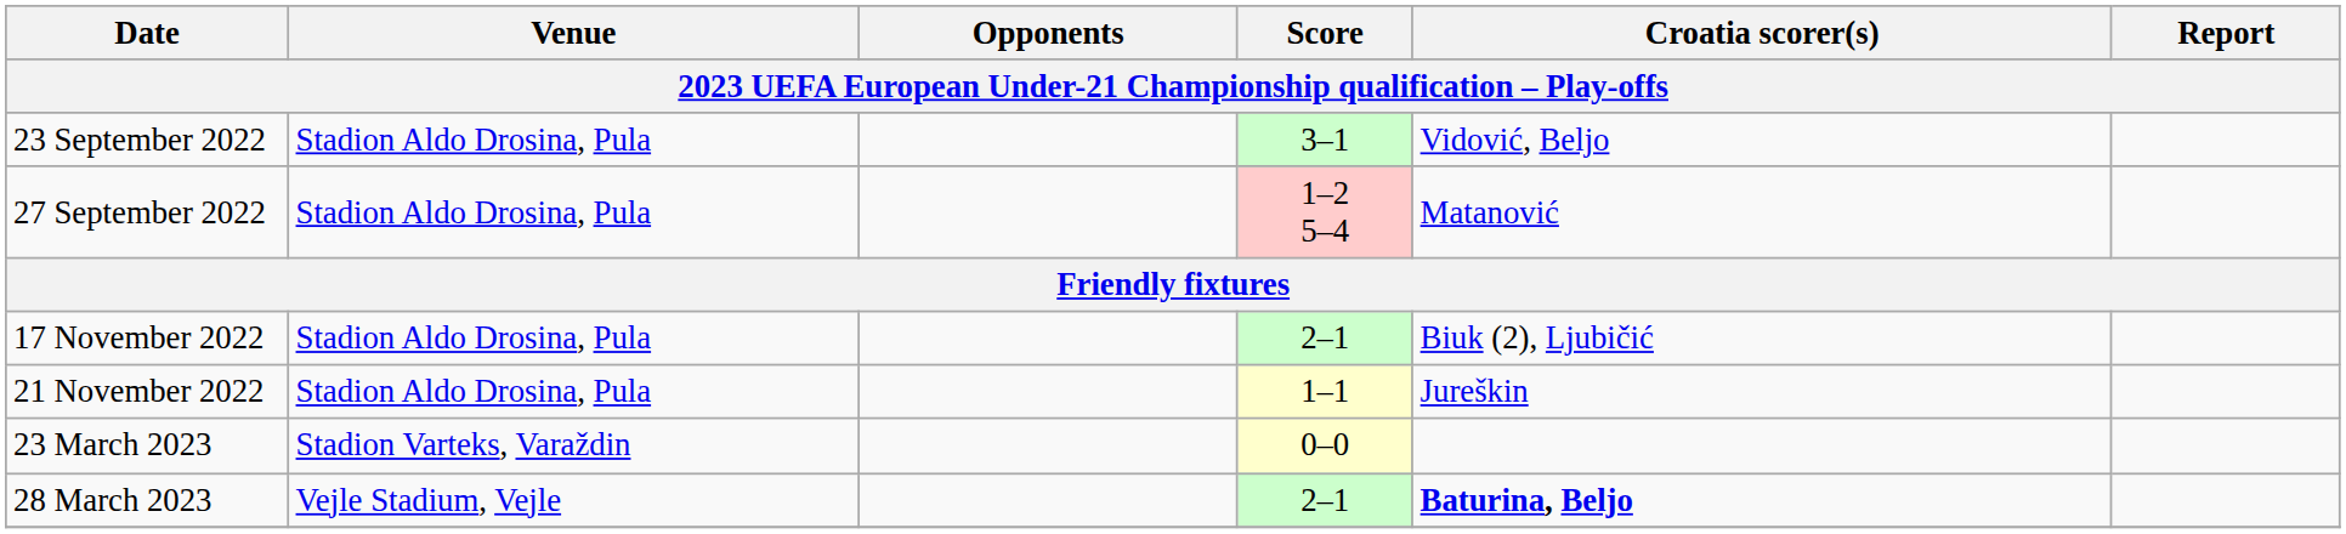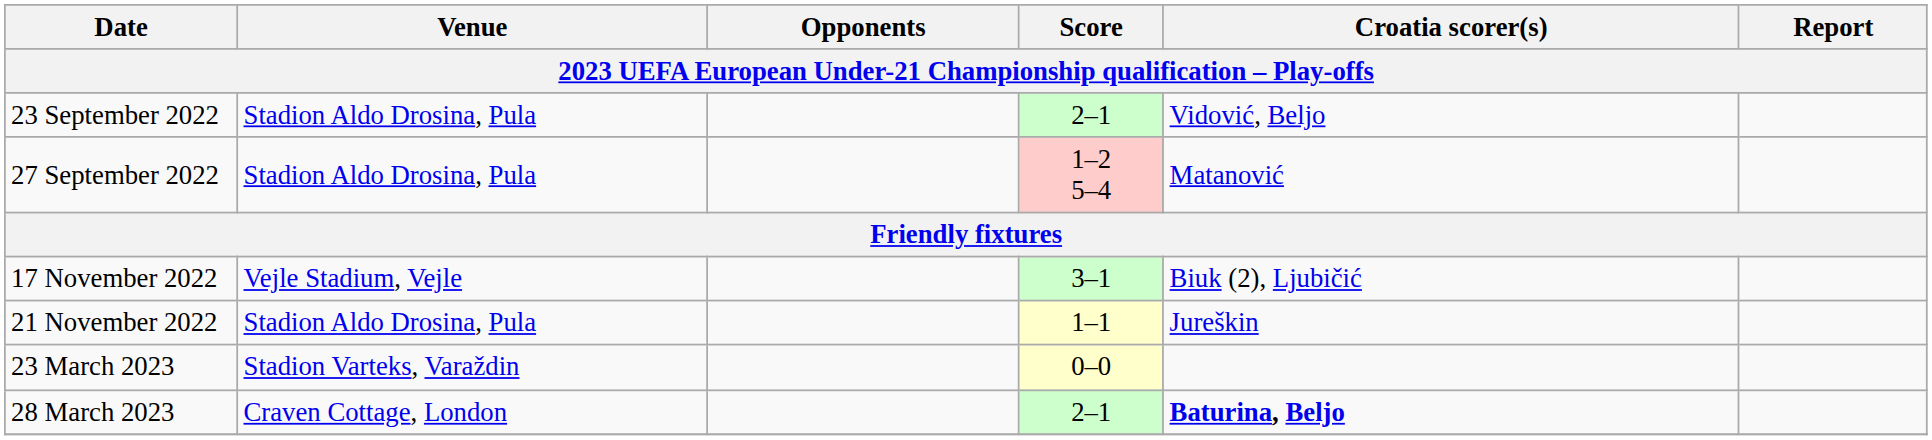 <table class="wikitable" style="font-size:95%;">
 <tr>
 <th width=125>Date</th>
 <th width=260>Venue</th>
 <th width=170>Opponents</th>
 <th width= 75>Score</th>
 <th width=320>Croatia scorer(s)</th>
 <th width=100>Report</th>
 </tr>
 <tr>
 <th colspan=7><a href='#'>2023 UEFA European Under-21 Championship qualification – Play-offs</a></th>
 </tr>
 <tr>
 <td>23 September 2022</td>
 <td><a href='#'>Stadion Aldo Drosina</a>, <a href='#'>Pula</a></td>
 <td></td>
-<td align=center bgcolor=#CCFFCC>3–1</td>
+<td align=center bgcolor=#CCFFCC>2–1</td>
 <td><a href='#'>Vidović</a>, <a href='#'>Beljo</a></td>
 <td></td>
 </tr>
 <tr>
 <td>27 September 2022</td>
 <td><a href='#'>Stadion Aldo Drosina</a>, <a href='#'>Pula</a></td>
 <td></td>
 <td align="center" bgcolor="#FFCCCC">1–2 <br>5–4 </td>
 <td><a href='#'>Matanović</a></td>
 <td></td>
 </tr>
 <tr>
 <th colspan=7><a href='#'>Friendly fixtures</a></th>
 </tr>
 <tr>
 <td>17 November 2022</td>
-<td><a href='#'>Stadion Aldo Drosina</a>, <a href='#'>Pula</a></td>
+<td><a href='#'>Vejle Stadium</a>, <a href='#'>Vejle</a></td>
 <td></td>
-<td align=center bgcolor=#CCFFCC>2–1</td>
+<td align=center bgcolor=#CCFFCC>3–1</td>
 <td><a href='#'>Biuk</a> (2), <a href='#'>Ljubičić</a></td>
 <td></td>
 </tr>
 <tr>
 <td>21 November 2022</td>
 <td><a href='#'>Stadion Aldo Drosina</a>, <a href='#'>Pula</a></td>
 <td></td>
 <td align=center bgcolor=#FFFFCC>1–1</td>
 <td><a href='#'>Jureškin</a></td>
 <td></td>
 </tr>
 <tr>
 <td>23 March 2023</td>
 <td><a href='#'>Stadion Varteks</a>, <a href='#'>Varaždin</a></td>
 <td></td>
 <td align=center bgcolor=#FFFFCC>0–0</td>
 <td></td>
 <td></td>
 </tr>
 <tr>
 <td>28 March 2023</td>
-<td><a href='#'>Vejle Stadium</a>, <a href='#'>Vejle</a></td>
+<td><a href='#'>Craven Cottage</a>, <a href='#'>London</a></td>
 <td></td>
 <td align=center bgcolor=#CCFFCC>2–1</td>
 <td><strong><a href='#'>Baturina</a>, <a href='#'>Beljo</a></strong></td>
 <td></td>
 </tr>
 <tr>
 </tr>
 </table>
